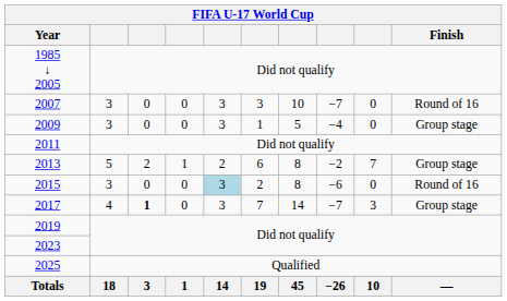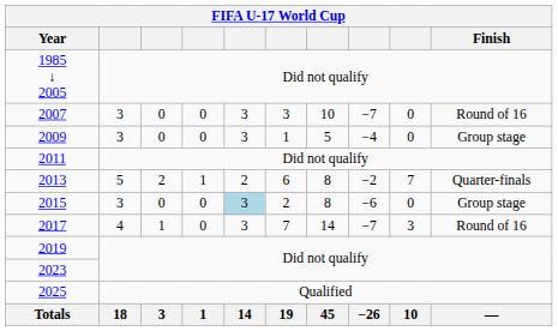 <table class="wikitable">
 <tr>
 <th colspan="10"><a href='#'>FIFA U-17 World Cup</a></th>
 </tr>
 <tr align="center">
 <th width="100">Year</th>
 <th width="40"></th>
 <th width="40"></th>
 <th width="40"></th>
 <th width="40"></th>
 <th width="40"></th>
 <th width="40"></th>
 <th width="40"></th>
 <th width="40"></th>
 <th width="130">Finish</th>
 </tr>
 <tr align="center">
 <td> <a href='#'>1985</a><br>↓<br> <a href='#'>2005</a></td>
 <td colspan="9">Did not qualify</td>
 </tr>
 <tr align="center">
 <td> <a href='#'>2007</a></td>
 <td>3</td>
 <td>0</td>
 <td>0</td>
 <td>3</td>
 <td>3</td>
 <td>10</td>
 <td>−7</td>
 <td>0</td>
 <td>Round of 16</td>
 </tr>
 <tr align="center">
 <td> <a href='#'>2009</a></td>
 <td>3</td>
 <td>0</td>
 <td>0</td>
 <td>3</td>
 <td>1</td>
 <td>5</td>
 <td>−4</td>
 <td>0</td>
 <td>Group stage</td>
 </tr>
 <tr align="center">
 <td> <a href='#'>2011</a></td>
 <td colspan="9">Did not qualify</td>
 </tr>
 <tr align="center">
 <td> <a href='#'>2013</a></td>
 <td>5</td>
 <td>2</td>
 <td>1</td>
 <td>2</td>
 <td>6</td>
 <td>8</td>
 <td>−2</td>
 <td>7</td>
-<td>Group stage</td>
+<td>Quarter-finals</td>
 </tr>
 <tr align="center">
 <td> <a href='#'>2015</a></td>
 <td>3</td>
 <td>0</td>
 <td>0</td>
 <td style="background: lightblue;">3</td>
 <td>2</td>
 <td>8</td>
 <td>−6</td>
 <td>0</td>
-<td>Round of 16</td>
+<td>Group stage</td>
 </tr>
 <tr align="center">
 <td> <a href='#'>2017</a></td>
 <td>4</td>
-<td><strong>1</strong></td>
+<td>1</td>
 <td>0</td>
 <td>3</td>
 <td>7</td>
 <td>14</td>
 <td>−7</td>
 <td>3</td>
-<td>Group stage</td>
+<td>Round of 16</td>
 </tr>
 <tr align="center">
 <td> <a href='#'>2019</a></td>
 <td colspan="9" rowspan=2>Did not qualify</td>
 </tr>
 <tr align="center">
 <td> <a href='#'>2023</a></td>
 </tr>
 <tr align="center">
 <td> <a href='#'>2025</a></td>
 <td colspan="9">Qualified</td>
 </tr>
 <tr>
 <th>Totals</th>
 <th>18</th>
 <th>3</th>
 <th>1</th>
 <th>14</th>
 <th>19</th>
 <th>45</th>
 <th>−26</th>
 <th>10</th>
 <th>—</th>
 </tr>
 </table>
